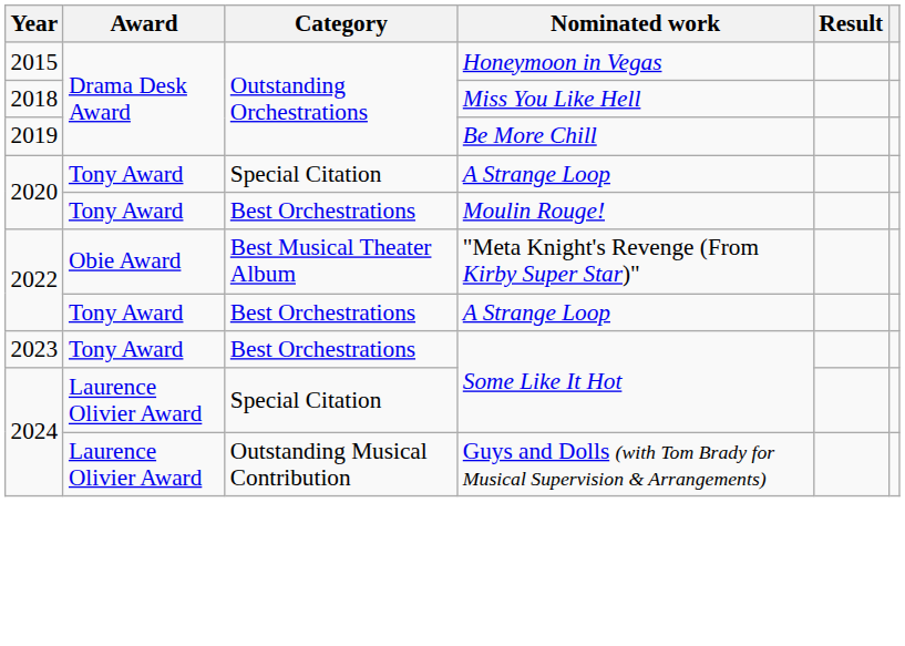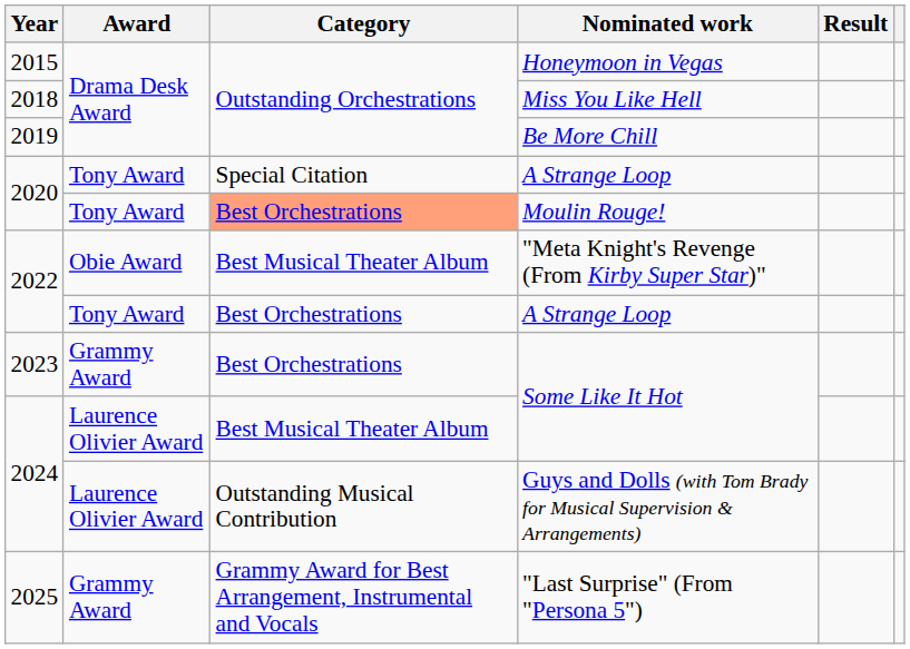 <table class="wikitable sortable">
 <tr>
 <th>Year</th>
 <th>Award</th>
 <th>Category</th>
 <th>Nominated work</th>
 <th>Result</th>
 <th class="unsortable"></th>
 </tr>
 <tr>
 <td>2015</td>
 <td rowspan="3"><a href='#'>Drama Desk Award</a></td>
 <td rowspan="3"><a href='#'>Outstanding Orchestrations</a></td>
 <td><a href='#'><em>Honeymoon in Vegas</em></a></td>
 <td></td>
 <td></td>
 </tr>
 <tr>
 <td>2018</td>
 <td><em><a href='#'>Miss You Like Hell</a></em></td>
 <td></td>
 <td></td>
 </tr>
 <tr>
 <td>2019</td>
 <td><a href='#'><em>Be More Chill</em></a></td>
 <td></td>
 <td></td>
 </tr>
 <tr>
 <td rowspan="2">2020</td>
 <td><a href='#'>Tony Award</a></td>
 <td>Special Citation</td>
 <td><em><a href='#'>A Strange Loop</a></em></td>
 <td></td>
 <td></td>
 </tr>
 <tr>
 <td><a href='#'>Tony Award</a></td>
-<td><a href='#'>Best Orchestrations</a></td>
+<td style="background: lightsalmon;"><a href='#'>Best Orchestrations</a></td>
 <td><a href='#'><em>Moulin Rouge!</em></a></td>
 <td></td>
 <td></td>
 </tr>
 <tr>
 <td rowspan="2">2022</td>
 <td><a href='#'>Obie Award</a></td>
 <td><a href='#'>Best Musical Theater Album</a></td>
 <td>"Meta Knight's Revenge (From <em><a href='#'>Kirby Super Star</a></em>)"</td>
 <td></td>
 <td></td>
 </tr>
 <tr>
 <td><a href='#'>Tony Award</a></td>
 <td><a href='#'>Best Orchestrations</a></td>
 <td><em><a href='#'>A Strange Loop</a></em></td>
 <td></td>
 <td></td>
 </tr>
 <tr>
 <td>2023</td>
-<td><a href='#'>Tony Award</a></td>
+<td><a href='#'>Grammy Award</a></td>
 <td><a href='#'>Best Orchestrations</a></td>
 <td rowspan=2><em><a href='#'>Some Like It Hot</a></td>
 <td></td>
 <td></td>
 </tr>
 <tr>
 <td rowspan="2">2024</td>
 <td><a href='#'>Laurence Olivier Award</a></td>
-<td>Special Citation</td>
+<td><a href='#'>Best Musical Theater Album</a></td>
 <td></td>
 <td></td>
 </tr>
 <tr>
 <td><a href='#'>Laurence Olivier Award</a></td>
 <td>Outstanding Musical Contribution</td>
 <td></em><a href='#'>Guys and Dolls</a><em> <small>(with Tom Brady for Musical Supervision & Arrangements)</small></td>
 <td></td>
 <td></td>
 </tr>
+<tr>
+<td>2025</td>
+<td><a href='#'>Grammy Award</a></td>
+<td><a href='#'>Grammy Award for Best Arrangement, Instrumental and Vocals</a></td>
+<td>"Last Surprise" (From "<a href='#'>Persona 5</a>")</td>
+<td></td>
+<td></td>
+</tr>
 </table>
